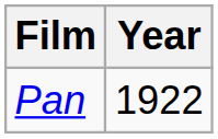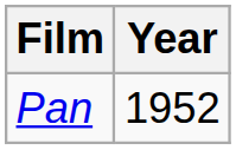 <table class="wikitable">
 <tr>
 <th>Film</th>
 <th>Year</th>
 </tr>
 <tr>
 <td><a href='#'><em>Pan</em></a></td>
-<td>1922</td>
+<td>1952</td>
 </tr>
 </table>
